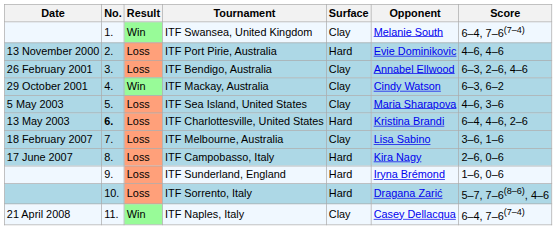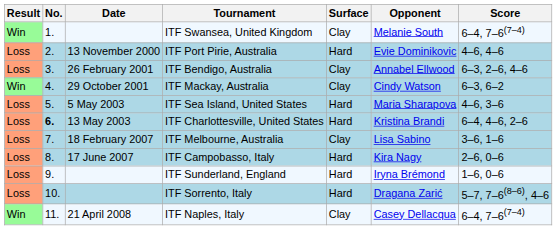 <table class="sortable wikitable" style=font-size:97%>
 <tr>
+<th>Result</th>
+<th>No.</th>
 <th>Date</th>
-<th>No.</th>
-<th>Result</th>
 <th>Tournament</th>
 <th>Surface</th>
 <th>Opponent</th>
 <th class="unsortable">Score</th>
 </tr>
 <tr style="background:#f0f8ff;">
+<td style="background:#98fb98;">Win</td>
+<td>1.</td>
 <td></td>
-<td>1.</td>
-<td style="background:#98fb98;">Win</td>
 <td>ITF Swansea, United Kingdom</td>
 <td>Clay</td>
 <td> <a href='#'>Melanie South</a></td>
 <td>6–4, 7–6<sup>(7–4)</sup></td>
 </tr>
 <tr style="background:lightblue;">
+<td style="background:#ffa07a;">Loss</td>
+<td>2.</td>
 <td>13 November 2000</td>
-<td>2.</td>
-<td style="background:#ffa07a;">Loss</td>
 <td>ITF Port Pirie, Australia</td>
 <td>Hard</td>
 <td> <a href='#'>Evie Dominikovic</a></td>
 <td>4–6, 4–6</td>
 </tr>
 <tr style="background:lightblue;">
+<td style="background:#ffa07a;">Loss</td>
+<td>3.</td>
 <td>26 February 2001</td>
-<td>3.</td>
-<td style="background:#ffa07a;">Loss</td>
 <td>ITF Bendigo, Australia</td>
 <td>Clay</td>
 <td> <a href='#'>Annabel Ellwood</a></td>
 <td>6–3, 2–6, 4–6</td>
 </tr>
 <tr style="background:lightblue;">
+<td style="background:#98fb98;">Win</td>
+<td>4.</td>
 <td>29 October 2001</td>
-<td>4.</td>
-<td style="background:#98fb98;">Win</td>
 <td>ITF Mackay, Australia</td>
 <td>Clay</td>
 <td> <a href='#'>Cindy Watson</a></td>
 <td>6–3, 6–2</td>
 </tr>
 <tr style="background:lightblue;">
+<td style="background:#ffa07a;">Loss</td>
+<td>5.</td>
 <td>5 May 2003</td>
-<td>5.</td>
-<td style="background:#ffa07a;">Loss</td>
 <td>ITF Sea Island, United States</td>
-<td>Clay</td>
+<td>Hard</td>
 <td> <a href='#'>Maria Sharapova</a></td>
 <td>4–6, 3–6</td>
 </tr>
 <tr style="background:lightblue;">
+<td style="background:#ffa07a;">Loss</td>
+<td><strong>6.</strong></td>
 <td>13 May 2003</td>
-<td><strong>6.</strong></td>
-<td style="background:#ffa07a;">Loss</td>
 <td>ITF Charlottesville, United States</td>
 <td>Hard</td>
 <td> <a href='#'>Kristina Brandi</a></td>
 <td>6–4, 4–6, 2–6</td>
 </tr>
 <tr style="background:lightblue;">
+<td style="background:#ffa07a;">Loss</td>
+<td>7.</td>
 <td>18 February 2007</td>
-<td>7.</td>
-<td style="background:#ffa07a;">Loss</td>
 <td>ITF Melbourne, Australia</td>
 <td>Clay</td>
 <td> <a href='#'>Lisa Sabino</a></td>
 <td>3–6, 1–6</td>
 </tr>
 <tr style="background:lightblue;">
+<td style="background:#ffa07a;">Loss</td>
+<td>8.</td>
 <td>17 June 2007</td>
-<td>8.</td>
-<td style="background:#ffa07a;">Loss</td>
 <td>ITF Campobasso, Italy</td>
 <td>Hard</td>
 <td> <a href='#'>Kira Nagy</a></td>
 <td>2–6, 0–6</td>
 </tr>
 <tr style="background:#f0f8ff;">
+<td style="background:#ffa07a;">Loss</td>
+<td>9.</td>
 <td></td>
-<td>9.</td>
-<td style="background:#ffa07a;">Loss</td>
 <td>ITF Sunderland, England</td>
 <td>Hard</td>
 <td> <a href='#'>Iryna Brémond</a></td>
 <td>1–6, 0–6</td>
 </tr>
 <tr style="background:lightblue;">
+<td style="background:#ffa07a;">Loss</td>
+<td>10.</td>
 <td></td>
-<td>10.</td>
-<td style="background:#ffa07a;">Loss</td>
 <td>ITF Sorrento, Italy</td>
 <td>Hard</td>
 <td> <a href='#'>Dragana Zarić</a></td>
 <td>5–7, 7–6<sup>(8–6)</sup>, 4–6</td>
 </tr>
 <tr bgcolor=f0f8ff>
+<td style="background:#98fb98;">Win</td>
+<td>11.</td>
 <td>21 April 2008</td>
-<td>11.</td>
-<td style="background:#98fb98;">Win</td>
 <td>ITF Naples, Italy</td>
 <td>Clay</td>
 <td> <a href='#'>Casey Dellacqua</a></td>
 <td>6–4, 7–6<sup>(7–4)</sup></td>
 </tr>
 </table>
